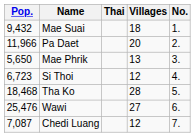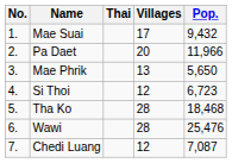 <table class="wikitable sortable">
 <tr>
-<th><a href='#'>Pop.</a></th>
+<th>No.</th>
 <th>Name</th>
 <th>Thai</th>
 <th>Villages</th>
-<th>No.</th>
+<th><a href='#'>Pop.</a></th>
 </tr>
 <tr>
-<td>9,432</td>
+<td>1.</td>
 <td>Mae Suai</td>
 <td></td>
-<td>18</td>
-<td>1.</td>
+<td>17</td>
+<td>9,432</td>
 </tr>
 <tr>
-<td>11,966</td>
+<td>2.</td>
 <td>Pa Daet</td>
 <td></td>
 <td>20</td>
-<td>2.</td>
+<td>11,966</td>
 </tr>
 <tr>
-<td>5,650</td>
+<td>3.</td>
 <td>Mae Phrik</td>
 <td></td>
 <td>13</td>
-<td>3.</td>
+<td>5,650</td>
 </tr>
 <tr>
-<td>6,723</td>
+<td>4.</td>
 <td>Si Thoi</td>
 <td></td>
 <td>12</td>
-<td>4.</td>
+<td>6,723</td>
 </tr>
 <tr>
-<td>18,468</td>
+<td>5.</td>
 <td>Tha Ko</td>
 <td></td>
 <td>28</td>
-<td>5.</td>
+<td>18,468</td>
 </tr>
 <tr>
-<td>25,476</td>
+<td>6.</td>
 <td>Wawi</td>
 <td></td>
-<td>27</td>
-<td>6.</td>
+<td>28</td>
+<td>25,476</td>
 </tr>
 <tr>
-<td>7,087</td>
+<td>7.</td>
 <td>Chedi Luang</td>
 <td></td>
 <td>12</td>
-<td>7.</td>
+<td>7,087</td>
 </tr>
 </table>
